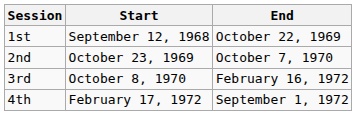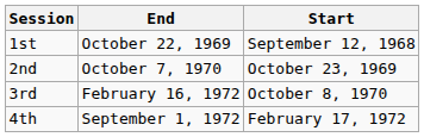 <table class="wikitable">
 <tr>
 <th>Session</th>
+<th>End</th>
 <th>Start</th>
-<th>End</th>
 </tr>
 <tr>
 <td>1st</td>
+<td>October 22, 1969</td>
 <td>September 12, 1968</td>
-<td>October 22, 1969</td>
 </tr>
 <tr>
 <td>2nd</td>
+<td>October 7, 1970</td>
 <td>October 23, 1969</td>
-<td>October 7, 1970</td>
 </tr>
 <tr>
 <td>3rd</td>
+<td>February 16, 1972</td>
 <td>October 8, 1970</td>
-<td>February 16, 1972</td>
 </tr>
 <tr>
 <td>4th</td>
+<td>September 1, 1972</td>
 <td>February 17, 1972</td>
-<td>September 1, 1972</td>
 </tr>
 </table>
